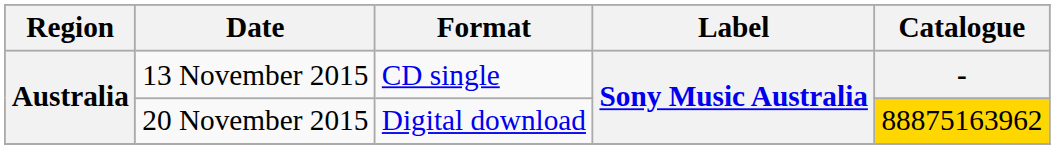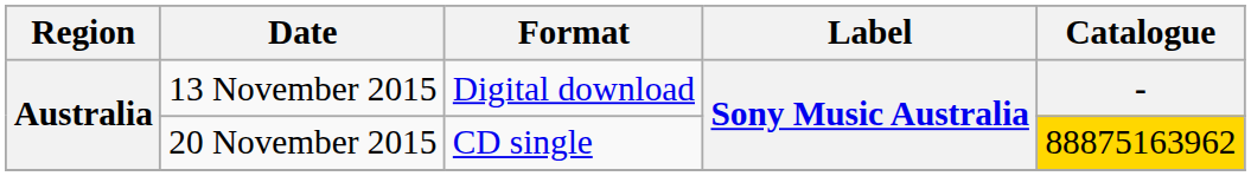 <table class="wikitable plainrowheaders">
 <tr>
 <th scope="col">Region</th>
 <th scope="col">Date</th>
 <th scope="col">Format</th>
 <th scope="col">Label</th>
 <th scope="col">Catalogue</th>
 </tr>
 <tr>
 <th scope="row" rowspan="2">Australia</th>
 <td>13 November 2015</td>
-<td><a href='#'>CD single</a></td>
+<td><a href='#'>Digital download</a></td>
 <th scope="row" rowspan="2"><a href='#'>Sony Music Australia</a></th>
 <th>-</th>
 </tr>
 <tr>
 <td>20 November 2015</td>
-<td><a href='#'>Digital download</a></td>
+<td><a href='#'>CD single</a></td>
 <td style="background: gold;">88875163962</td>
 </tr>
 <tr>
 </tr>
 </table>
